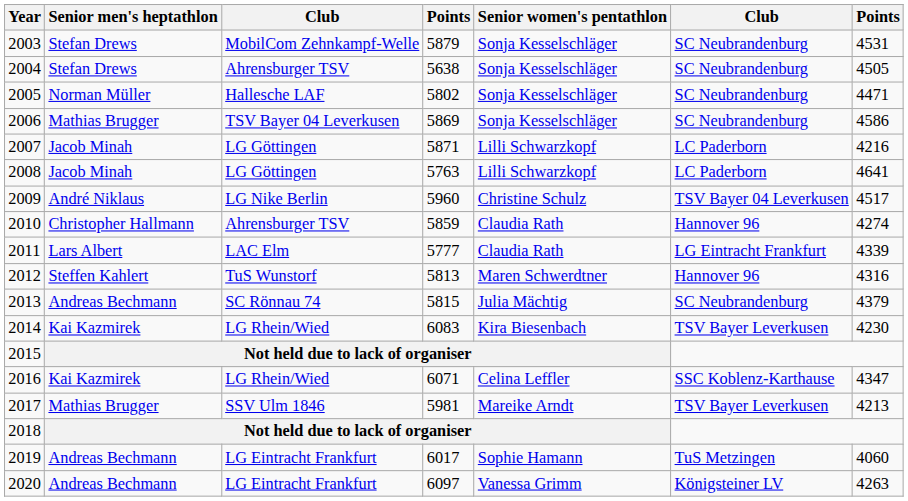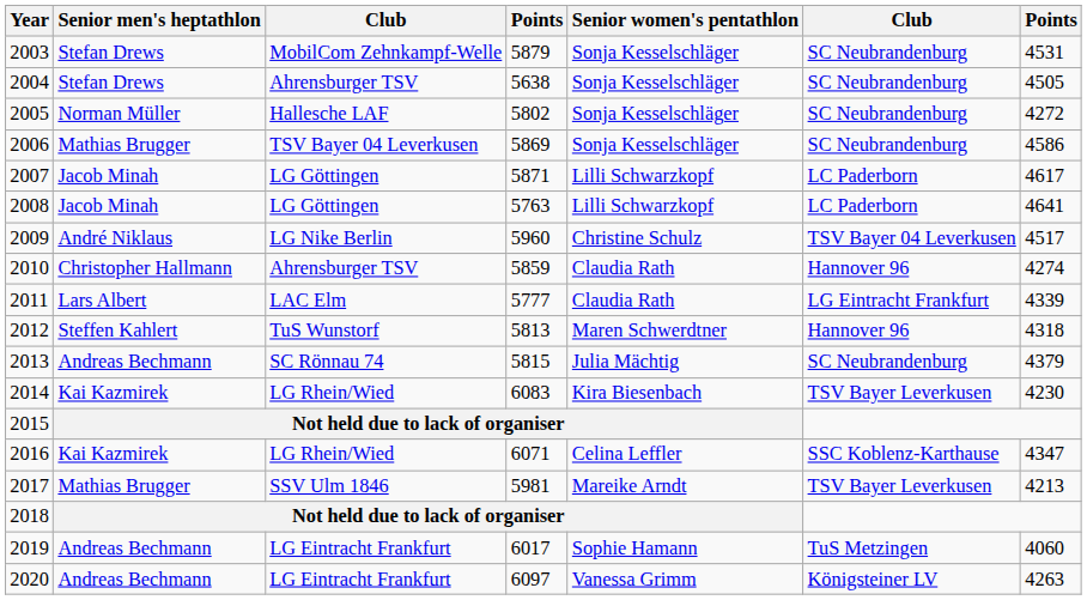 <table class="wikitable sortable">
 <tr>
 <th>Year</th>
 <th>Senior men's heptathlon</th>
 <th>Club</th>
 <th>Points</th>
 <th>Senior women's pentathlon</th>
 <th>Club</th>
 <th>Points</th>
 </tr>
 <tr>
 <td>2003</td>
 <td><a href='#'>Stefan Drews</a></td>
 <td><a href='#'>MobilCom Zehnkampf-Welle</a></td>
 <td>5879</td>
 <td><a href='#'>Sonja Kesselschläger</a></td>
 <td><a href='#'>SC Neubrandenburg</a></td>
 <td>4531</td>
 </tr>
 <tr>
 <td>2004</td>
 <td><a href='#'>Stefan Drews</a></td>
 <td><a href='#'>Ahrensburger TSV</a></td>
 <td>5638</td>
 <td><a href='#'>Sonja Kesselschläger</a></td>
 <td><a href='#'>SC Neubrandenburg</a></td>
 <td>4505</td>
 </tr>
 <tr>
 <td>2005</td>
 <td><a href='#'>Norman Müller</a></td>
 <td><a href='#'>Hallesche LAF</a></td>
 <td>5802</td>
 <td><a href='#'>Sonja Kesselschläger</a></td>
 <td><a href='#'>SC Neubrandenburg</a></td>
-<td>4471</td>
+<td>4272</td>
 </tr>
 <tr>
 <td>2006</td>
 <td><a href='#'>Mathias Brugger</a></td>
 <td><a href='#'>TSV Bayer 04 Leverkusen</a></td>
 <td>5869</td>
 <td><a href='#'>Sonja Kesselschläger</a></td>
 <td><a href='#'>SC Neubrandenburg</a></td>
 <td>4586</td>
 </tr>
 <tr>
 <td>2007</td>
 <td><a href='#'>Jacob Minah</a></td>
 <td><a href='#'>LG Göttingen</a></td>
 <td>5871</td>
 <td><a href='#'>Lilli Schwarzkopf</a></td>
 <td><a href='#'>LC Paderborn</a></td>
-<td>4216</td>
+<td>4617</td>
 </tr>
 <tr>
 <td>2008</td>
 <td><a href='#'>Jacob Minah</a></td>
 <td><a href='#'>LG Göttingen</a></td>
 <td>5763</td>
 <td><a href='#'>Lilli Schwarzkopf</a></td>
 <td><a href='#'>LC Paderborn</a></td>
 <td>4641</td>
 </tr>
 <tr>
 <td>2009</td>
 <td><a href='#'>André Niklaus</a></td>
 <td><a href='#'>LG Nike Berlin</a></td>
 <td>5960</td>
 <td><a href='#'>Christine Schulz</a></td>
 <td><a href='#'>TSV Bayer 04 Leverkusen</a></td>
 <td>4517</td>
 </tr>
 <tr>
 <td>2010</td>
 <td><a href='#'>Christopher Hallmann</a></td>
 <td><a href='#'>Ahrensburger TSV</a></td>
 <td>5859</td>
 <td><a href='#'>Claudia Rath</a></td>
 <td><a href='#'>Hannover 96</a></td>
 <td>4274</td>
 </tr>
 <tr>
 <td>2011</td>
 <td><a href='#'>Lars Albert</a></td>
 <td><a href='#'>LAC Elm</a></td>
 <td>5777</td>
 <td><a href='#'>Claudia Rath</a></td>
 <td><a href='#'>LG Eintracht Frankfurt</a></td>
 <td>4339</td>
 </tr>
 <tr>
 <td>2012</td>
 <td><a href='#'>Steffen Kahlert</a></td>
 <td><a href='#'>TuS Wunstorf</a></td>
 <td>5813</td>
 <td><a href='#'>Maren Schwerdtner</a></td>
 <td><a href='#'>Hannover 96</a></td>
-<td>4316</td>
+<td>4318</td>
 </tr>
 <tr>
 <td>2013</td>
 <td><a href='#'>Andreas Bechmann</a></td>
 <td><a href='#'>SC Rönnau 74</a></td>
 <td>5815</td>
 <td><a href='#'>Julia Mächtig</a></td>
 <td><a href='#'>SC Neubrandenburg</a></td>
 <td>4379</td>
 </tr>
 <tr>
 <td>2014</td>
 <td><a href='#'>Kai Kazmirek</a></td>
 <td><a href='#'>LG Rhein/Wied</a></td>
 <td>6083</td>
 <td><a href='#'>Kira Biesenbach</a></td>
 <td><a href='#'>TSV Bayer Leverkusen</a></td>
 <td>4230</td>
 </tr>
 <tr>
 <td>2015</td>
 <th colspan=4>Not held due to lack of organiser</th>
 </tr>
 <tr>
 <td>2016</td>
 <td><a href='#'>Kai Kazmirek</a></td>
 <td><a href='#'>LG Rhein/Wied</a></td>
 <td>6071</td>
 <td><a href='#'>Celina Leffler</a></td>
 <td><a href='#'>SSC Koblenz-Karthause</a></td>
 <td>4347</td>
 </tr>
 <tr>
 <td>2017</td>
 <td><a href='#'>Mathias Brugger</a></td>
 <td><a href='#'>SSV Ulm 1846</a></td>
 <td>5981</td>
 <td><a href='#'>Mareike Arndt</a></td>
 <td><a href='#'>TSV Bayer Leverkusen</a></td>
 <td>4213</td>
 </tr>
 <tr>
 <td>2018</td>
 <th colspan=4>Not held due to lack of organiser</th>
 </tr>
 <tr>
 <td>2019</td>
 <td><a href='#'>Andreas Bechmann</a></td>
 <td><a href='#'>LG Eintracht Frankfurt</a></td>
 <td>6017</td>
 <td><a href='#'>Sophie Hamann</a></td>
 <td><a href='#'>TuS Metzingen</a></td>
 <td>4060</td>
 </tr>
 <tr>
 <td>2020</td>
 <td><a href='#'>Andreas Bechmann</a></td>
 <td><a href='#'>LG Eintracht Frankfurt</a></td>
 <td>6097</td>
 <td><a href='#'>Vanessa Grimm</a></td>
 <td><a href='#'>Königsteiner LV</a></td>
 <td>4263</td>
 </tr>
 </table>
